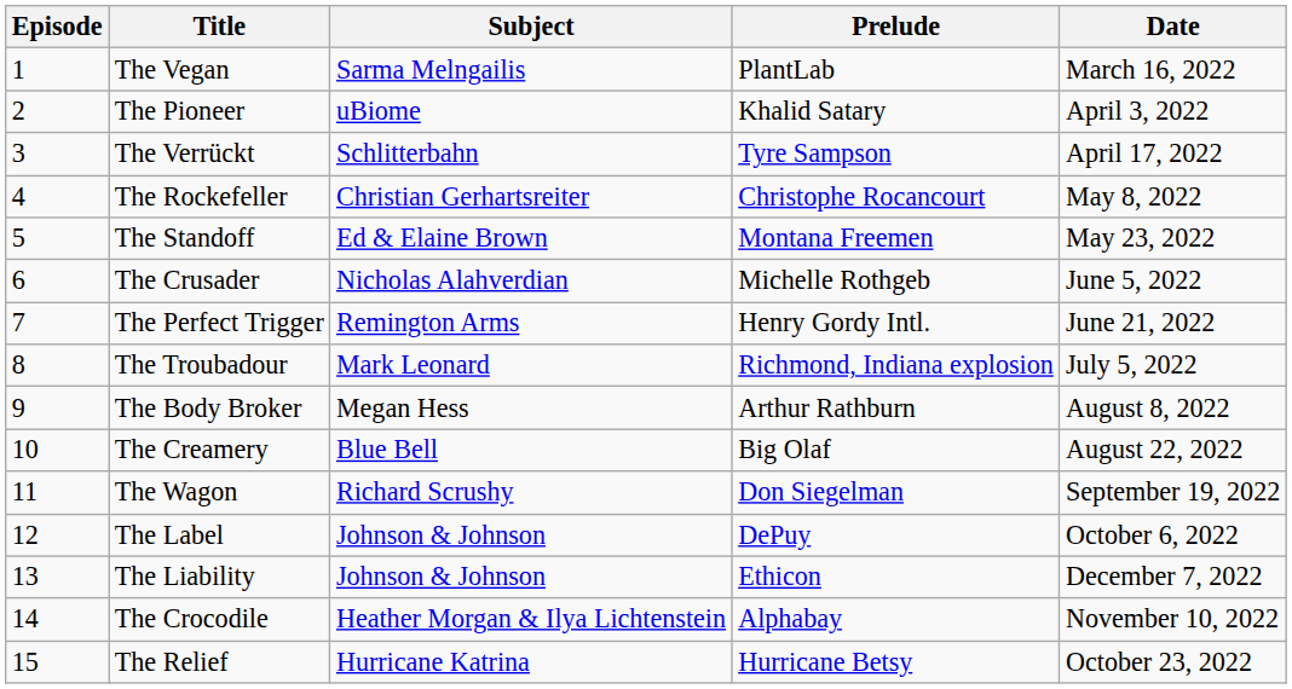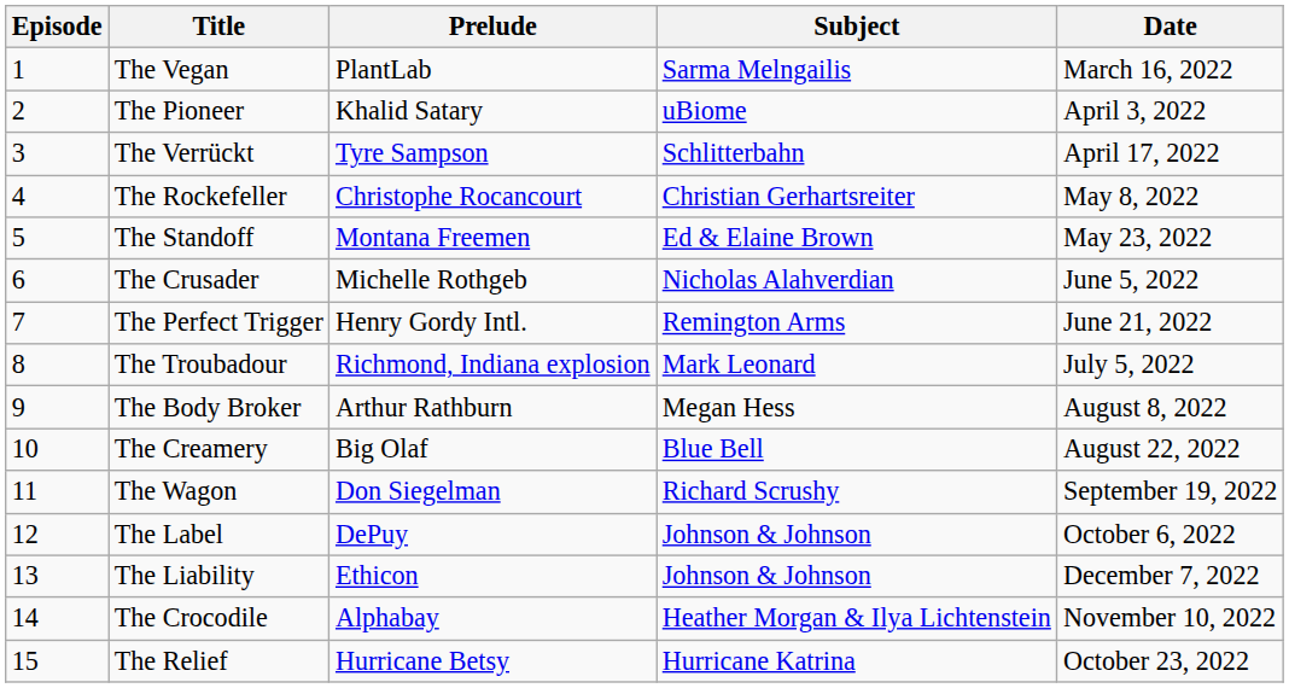 <table class="wikitable">
 <tr>
 <th>Episode</th>
 <th>Title</th>
+<th>Prelude</th>
 <th>Subject</th>
-<th>Prelude</th>
 <th>Date</th>
 </tr>
 <tr>
 <td>1</td>
 <td>The Vegan</td>
+<td>PlantLab</td>
 <td><a href='#'>Sarma Melngailis</a></td>
-<td>PlantLab</td>
 <td>March 16, 2022</td>
 </tr>
 <tr>
 <td>2</td>
 <td>The Pioneer</td>
+<td>Khalid Satary</td>
 <td><a href='#'>uBiome</a></td>
-<td>Khalid Satary</td>
 <td>April 3, 2022</td>
 </tr>
 <tr>
 <td>3</td>
 <td>The Verrückt</td>
+<td><a href='#'>Tyre Sampson</a></td>
 <td><a href='#'>Schlitterbahn</a></td>
-<td><a href='#'>Tyre Sampson</a></td>
 <td>April 17, 2022</td>
 </tr>
 <tr>
 <td>4</td>
 <td>The Rockefeller</td>
+<td><a href='#'>Christophe Rocancourt</a></td>
 <td><a href='#'>Christian Gerhartsreiter</a></td>
-<td><a href='#'>Christophe Rocancourt</a></td>
 <td>May 8, 2022</td>
 </tr>
 <tr>
 <td>5</td>
 <td>The Standoff</td>
+<td><a href='#'>Montana Freemen</a></td>
 <td><a href='#'> Ed & Elaine Brown</a></td>
-<td><a href='#'>Montana Freemen</a></td>
 <td>May 23, 2022</td>
 </tr>
 <tr>
 <td>6</td>
 <td>The Crusader</td>
+<td>Michelle Rothgeb</td>
 <td><a href='#'>Nicholas Alahverdian</a></td>
-<td>Michelle Rothgeb</td>
 <td>June 5, 2022</td>
 </tr>
 <tr>
 <td>7</td>
 <td>The Perfect Trigger</td>
+<td>Henry Gordy Intl.</td>
 <td><a href='#'>Remington Arms</a></td>
-<td>Henry Gordy Intl.</td>
 <td>June 21, 2022</td>
 </tr>
 <tr>
 <td>8</td>
 <td>The Troubadour</td>
+<td><a href='#'>Richmond, Indiana explosion</a></td>
 <td><a href='#'>Mark Leonard</a></td>
-<td><a href='#'>Richmond, Indiana explosion</a></td>
 <td>July 5, 2022</td>
 </tr>
 <tr>
 <td>9</td>
 <td>The Body Broker</td>
+<td>Arthur Rathburn</td>
 <td>Megan Hess</td>
-<td>Arthur Rathburn</td>
 <td>August 8, 2022</td>
 </tr>
 <tr>
 <td>10</td>
 <td>The Creamery</td>
+<td>Big Olaf</td>
 <td><a href='#'>Blue Bell</a></td>
-<td>Big Olaf</td>
 <td>August 22, 2022</td>
 </tr>
 <tr>
 <td>11</td>
 <td>The Wagon</td>
+<td><a href='#'>Don Siegelman</a></td>
 <td><a href='#'>Richard Scrushy</a></td>
-<td><a href='#'>Don Siegelman</a></td>
 <td>September 19, 2022</td>
 </tr>
 <tr>
 <td>12</td>
 <td>The Label</td>
+<td><a href='#'>DePuy</a></td>
 <td><a href='#'>Johnson & Johnson</a></td>
-<td><a href='#'>DePuy</a></td>
 <td>October 6, 2022</td>
 </tr>
 <tr>
 <td>13</td>
 <td>The Liability</td>
+<td><a href='#'>Ethicon</a></td>
 <td><a href='#'>Johnson & Johnson</a></td>
-<td><a href='#'>Ethicon</a></td>
 <td>December 7, 2022</td>
 </tr>
 <tr>
 <td>14</td>
 <td>The Crocodile</td>
+<td><a href='#'>Alphabay</a></td>
 <td><a href='#'>Heather Morgan & Ilya Lichtenstein</a></td>
-<td><a href='#'>Alphabay</a></td>
 <td>November 10, 2022</td>
 </tr>
 <tr>
 <td>15</td>
 <td>The Relief</td>
+<td><a href='#'>Hurricane Betsy</a></td>
 <td><a href='#'>Hurricane Katrina</a></td>
-<td><a href='#'>Hurricane Betsy</a></td>
 <td>October 23, 2022</td>
 </tr>
 </table>
